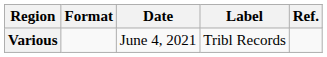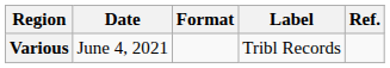 <table class="wikitable plainrowheaders">
 <tr>
 <th scope="col">Region</th>
+<th scope="col">Date</th>
 <th scope="col">Format</th>
-<th scope="col">Date</th>
 <th scope="col">Label</th>
 <th scope="col">Ref.</th>
 </tr>
 <tr>
 <th scope="row">Various</th>
+<td>June 4, 2021</td>
 <td></td>
-<td>June 4, 2021</td>
 <td>Tribl Records</td>
 <td align="center"></td>
 </tr>
 </table>
